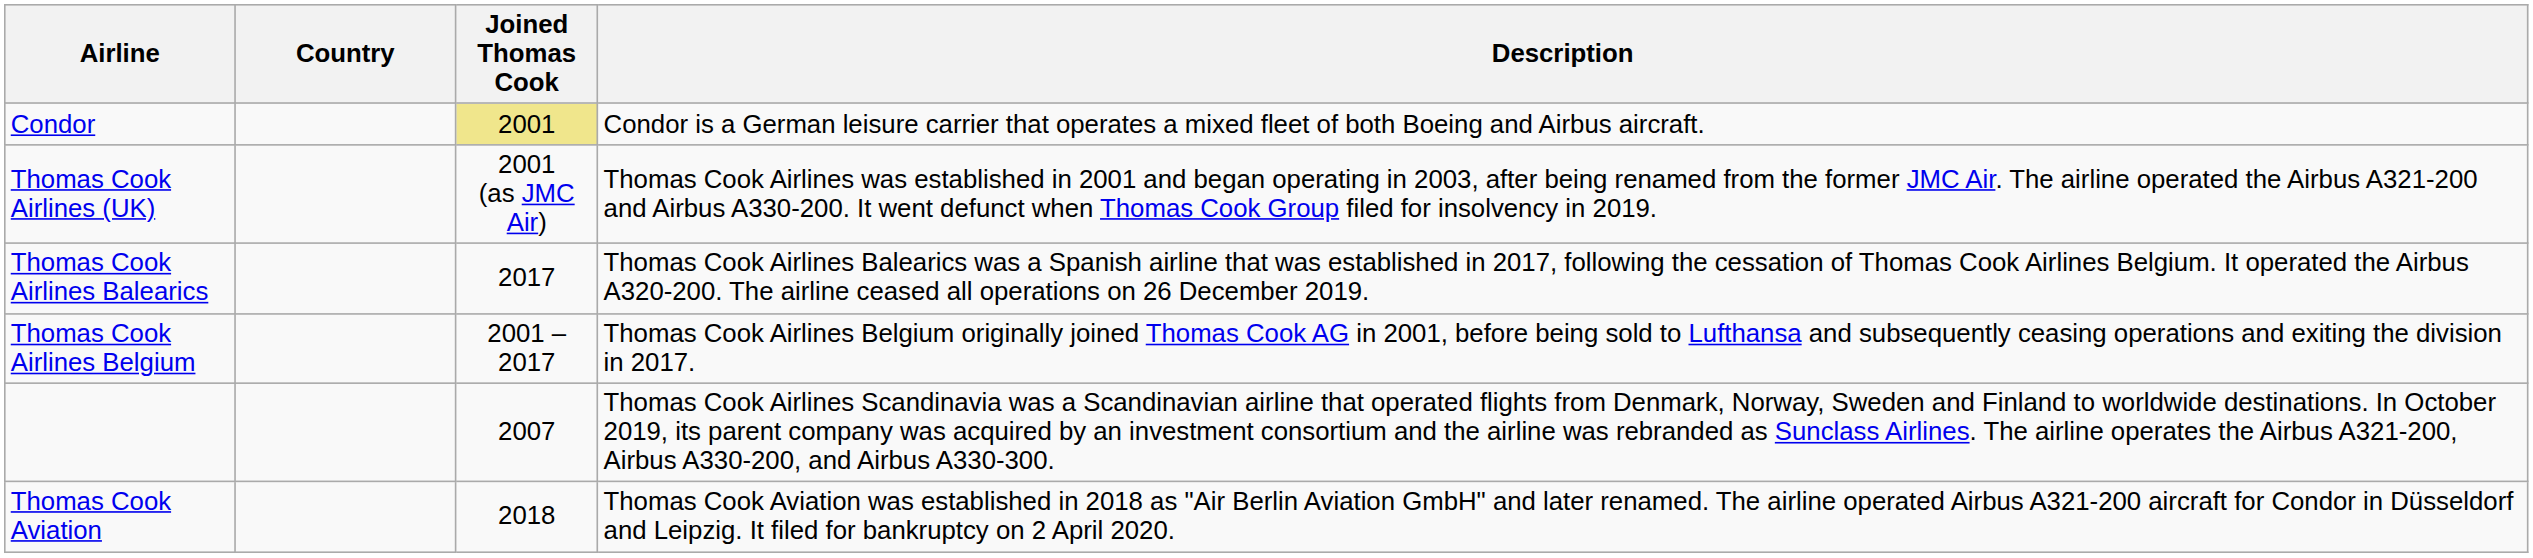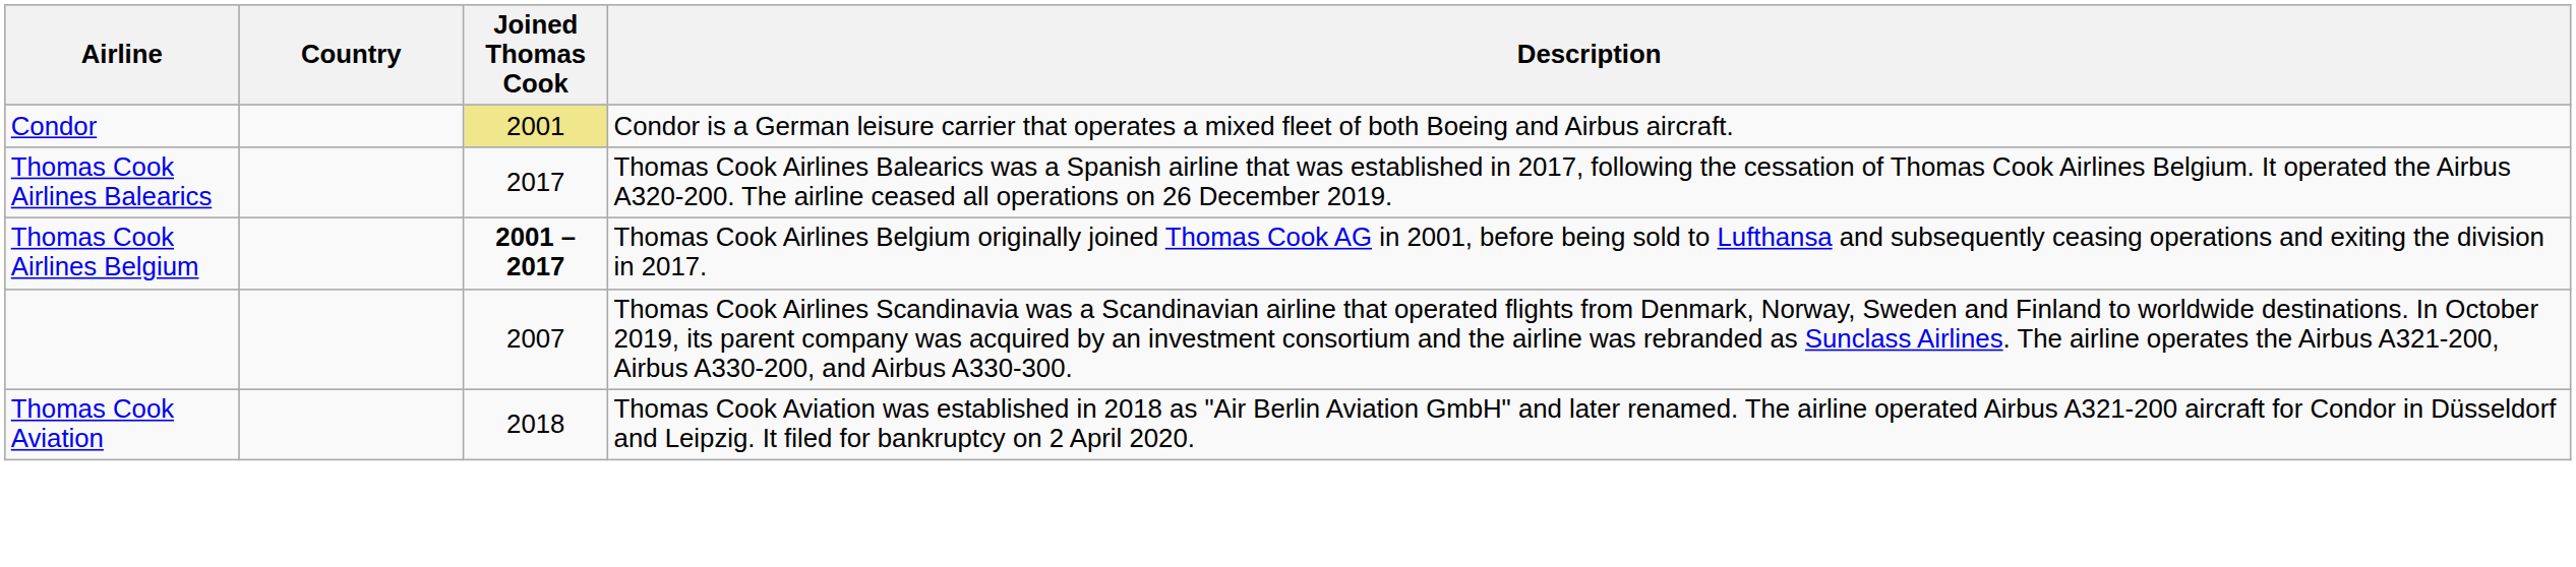 <table class="wikitable">
 <tr>
 <th>Airline</th>
 <th style="width:130px;">Country</th>
 <th>Joined<br>Thomas Cook</th>
 <th>Description</th>
 </tr>
 <tr>
 <td><a href='#'>Condor</a></td>
 <td></td>
 <td align=center style="background: khaki;">2001</td>
 <td>Condor is a German leisure carrier that operates a mixed fleet of both Boeing and Airbus aircraft.</td>
 </tr>
 <tr>
-<td><a href='#'>Thomas Cook Airlines (UK)</a></td>
-<td></td>
-<td align=center>2001<br>(as <a href='#'>JMC Air</a>)</td>
-<td>Thomas Cook Airlines was established in 2001 and began operating in 2003, after being renamed from the former <a href='#'>JMC Air</a>. The airline operated the Airbus A321-200 and Airbus A330-200. It went defunct when <a href='#'>Thomas Cook Group</a> filed for insolvency in 2019.</td>
-</tr>
-<tr>
 <td><a href='#'>Thomas Cook Airlines Balearics</a></td>
 <td></td>
 <td align=center>2017</td>
 <td>Thomas Cook Airlines Balearics was a Spanish airline that was established in 2017, following the cessation of Thomas Cook Airlines Belgium. It operated the Airbus A320-200. The airline ceased all operations on 26 December 2019.</td>
 </tr>
 <tr>
 <td><a href='#'>Thomas Cook Airlines Belgium</a></td>
 <td></td>
-<td align=center>2001 – 2017</td>
+<td align=center><strong>2001 – 2017</strong></td>
 <td>Thomas Cook Airlines Belgium originally joined <a href='#'>Thomas Cook AG</a> in 2001, before being sold to <a href='#'>Lufthansa</a> and subsequently ceasing operations and exiting the division in 2017.</td>
 </tr>
 <tr>
 <td></td>
 <td></td>
 <td align=center>2007<br></td>
 <td>Thomas Cook Airlines Scandinavia was a Scandinavian airline that operated flights from Denmark, Norway, Sweden and Finland to worldwide destinations. In October 2019, its parent company was acquired by an investment consortium and the airline was rebranded as <a href='#'>Sunclass Airlines</a>. The airline operates the Airbus A321-200, Airbus A330-200, and Airbus A330-300.</td>
 </tr>
 <tr>
 <td><a href='#'>Thomas Cook Aviation</a></td>
 <td></td>
 <td align=center>2018</td>
 <td>Thomas Cook Aviation was established in 2018 as "Air Berlin Aviation GmbH" and later renamed. The airline operated Airbus A321-200 aircraft for Condor in Düsseldorf and Leipzig. It filed for bankruptcy on 2 April 2020.</td>
 </tr>
 </table>
